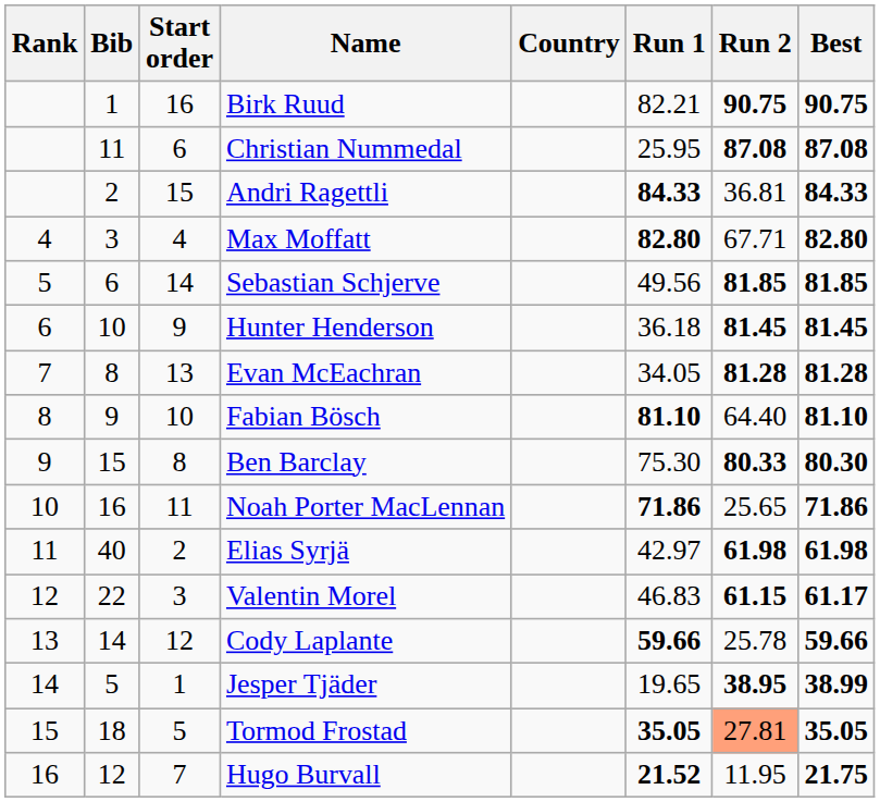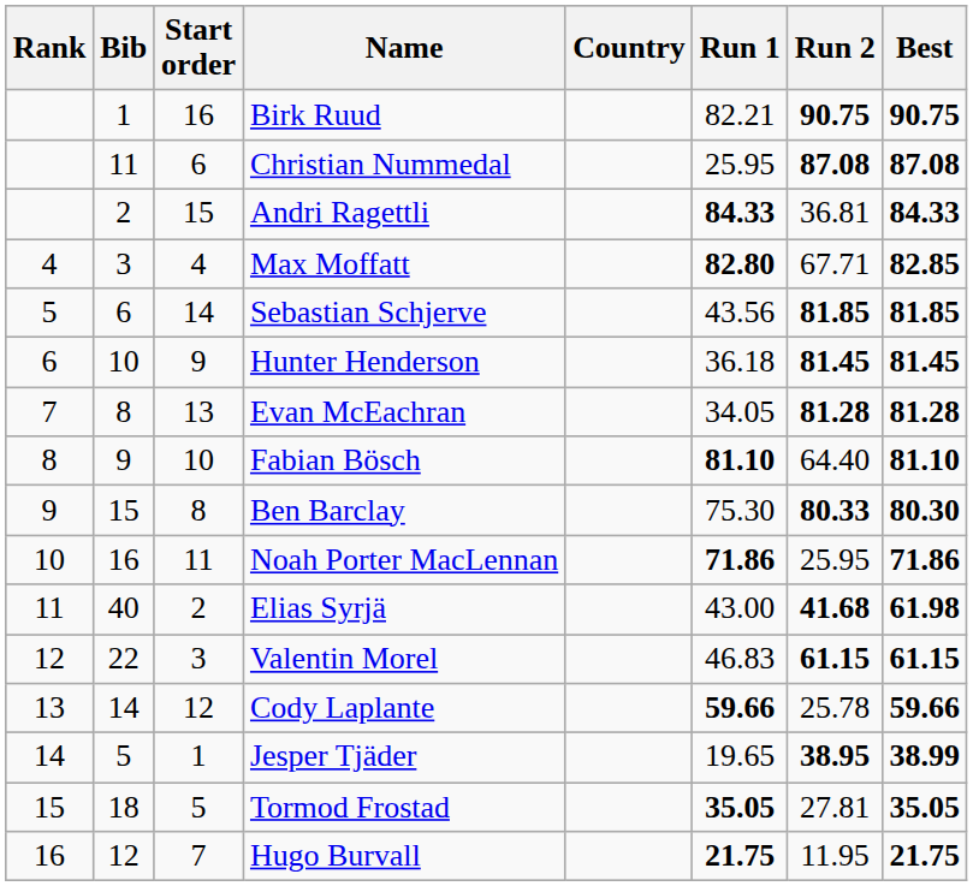 <table class="wikitable sortable" style="text-align:center">
 <tr>
 <th>Rank</th>
 <th>Bib</th>
 <th>Start<br>order</th>
 <th>Name</th>
 <th>Country</th>
 <th>Run 1</th>
 <th>Run 2</th>
 <th>Best</th>
 </tr>
 <tr>
 <td></td>
 <td>1</td>
 <td>16</td>
 <td align=left><a href='#'>Birk Ruud</a></td>
 <td align=left></td>
 <td>82.21</td>
 <td><strong>90.75</strong></td>
 <td><strong>90.75</strong></td>
 </tr>
 <tr>
 <td></td>
 <td>11</td>
 <td>6</td>
 <td align=left><a href='#'>Christian Nummedal</a></td>
 <td align=left></td>
 <td>25.95</td>
 <td><strong>87.08</strong></td>
 <td><strong>87.08</strong></td>
 </tr>
 <tr>
 <td></td>
 <td>2</td>
 <td>15</td>
 <td align=left><a href='#'>Andri Ragettli</a></td>
 <td align=left></td>
 <td><strong>84.33</strong></td>
 <td>36.81</td>
 <td><strong>84.33</strong></td>
 </tr>
 <tr>
 <td>4</td>
 <td>3</td>
 <td>4</td>
 <td align=left><a href='#'>Max Moffatt</a></td>
 <td align=left></td>
 <td><strong>82.80</strong></td>
 <td>67.71</td>
-<td><strong>82.80</strong></td>
+<td><strong>82.85</strong></td>
 </tr>
 <tr>
 <td>5</td>
 <td>6</td>
 <td>14</td>
 <td align=left><a href='#'>Sebastian Schjerve</a></td>
 <td align=left></td>
-<td>49.56</td>
+<td>43.56</td>
 <td><strong>81.85</strong></td>
 <td><strong>81.85</strong></td>
 </tr>
 <tr>
 <td>6</td>
 <td>10</td>
 <td>9</td>
 <td align=left><a href='#'>Hunter Henderson</a></td>
 <td align=left></td>
 <td>36.18</td>
 <td><strong>81.45</strong></td>
 <td><strong>81.45</strong></td>
 </tr>
 <tr>
 <td>7</td>
 <td>8</td>
 <td>13</td>
 <td align=left><a href='#'>Evan McEachran</a></td>
 <td align=left></td>
 <td>34.05</td>
 <td><strong>81.28</strong></td>
 <td><strong>81.28</strong></td>
 </tr>
 <tr>
 <td>8</td>
 <td>9</td>
 <td>10</td>
 <td align=left><a href='#'>Fabian Bösch</a></td>
 <td align=left></td>
 <td><strong>81.10</strong></td>
 <td>64.40</td>
 <td><strong>81.10</strong></td>
 </tr>
 <tr>
 <td>9</td>
 <td>15</td>
 <td>8</td>
 <td align=left><a href='#'>Ben Barclay</a></td>
 <td align=left></td>
 <td>75.30</td>
 <td><strong>80.33</strong></td>
 <td><strong>80.30</strong></td>
 </tr>
 <tr>
 <td>10</td>
 <td>16</td>
 <td>11</td>
 <td align=left><a href='#'>Noah Porter MacLennan</a></td>
 <td align=left></td>
 <td><strong>71.86</strong></td>
-<td>25.65</td>
+<td>25.95</td>
 <td><strong>71.86</strong></td>
 </tr>
 <tr>
 <td>11</td>
 <td>40</td>
 <td>2</td>
 <td align=left><a href='#'>Elias Syrjä</a></td>
 <td align=left></td>
-<td>42.97</td>
-<td><strong>61.98</strong></td>
+<td>43.00</td>
+<td><strong>41.68</strong></td>
 <td><strong>61.98</strong></td>
 </tr>
 <tr>
 <td>12</td>
 <td>22</td>
 <td>3</td>
 <td align=left><a href='#'>Valentin Morel</a></td>
 <td align=left></td>
 <td>46.83</td>
 <td><strong>61.15</strong></td>
-<td><strong>61.17</strong></td>
+<td><strong>61.15</strong></td>
 </tr>
 <tr>
 <td>13</td>
 <td>14</td>
 <td>12</td>
 <td align=left><a href='#'>Cody Laplante</a></td>
 <td align=left></td>
 <td><strong>59.66</strong></td>
 <td>25.78</td>
 <td><strong>59.66</strong></td>
 </tr>
 <tr>
 <td>14</td>
 <td>5</td>
 <td>1</td>
 <td align=left><a href='#'>Jesper Tjäder</a></td>
 <td align=left></td>
 <td>19.65</td>
 <td><strong>38.95</strong></td>
 <td><strong>38.99</strong></td>
 </tr>
 <tr>
 <td>15</td>
 <td>18</td>
 <td>5</td>
 <td align=left><a href='#'>Tormod Frostad</a></td>
 <td align=left></td>
 <td><strong>35.05</strong></td>
-<td style="background: lightsalmon;">27.81</td>
+<td>27.81</td>
 <td><strong>35.05</strong></td>
 </tr>
 <tr>
 <td>16</td>
 <td>12</td>
 <td>7</td>
 <td align=left><a href='#'>Hugo Burvall</a></td>
 <td align=left></td>
-<td><strong>21.52</strong></td>
+<td><strong>21.75</strong></td>
 <td>11.95</td>
 <td><strong>21.75</strong></td>
 </tr>
 </table>
